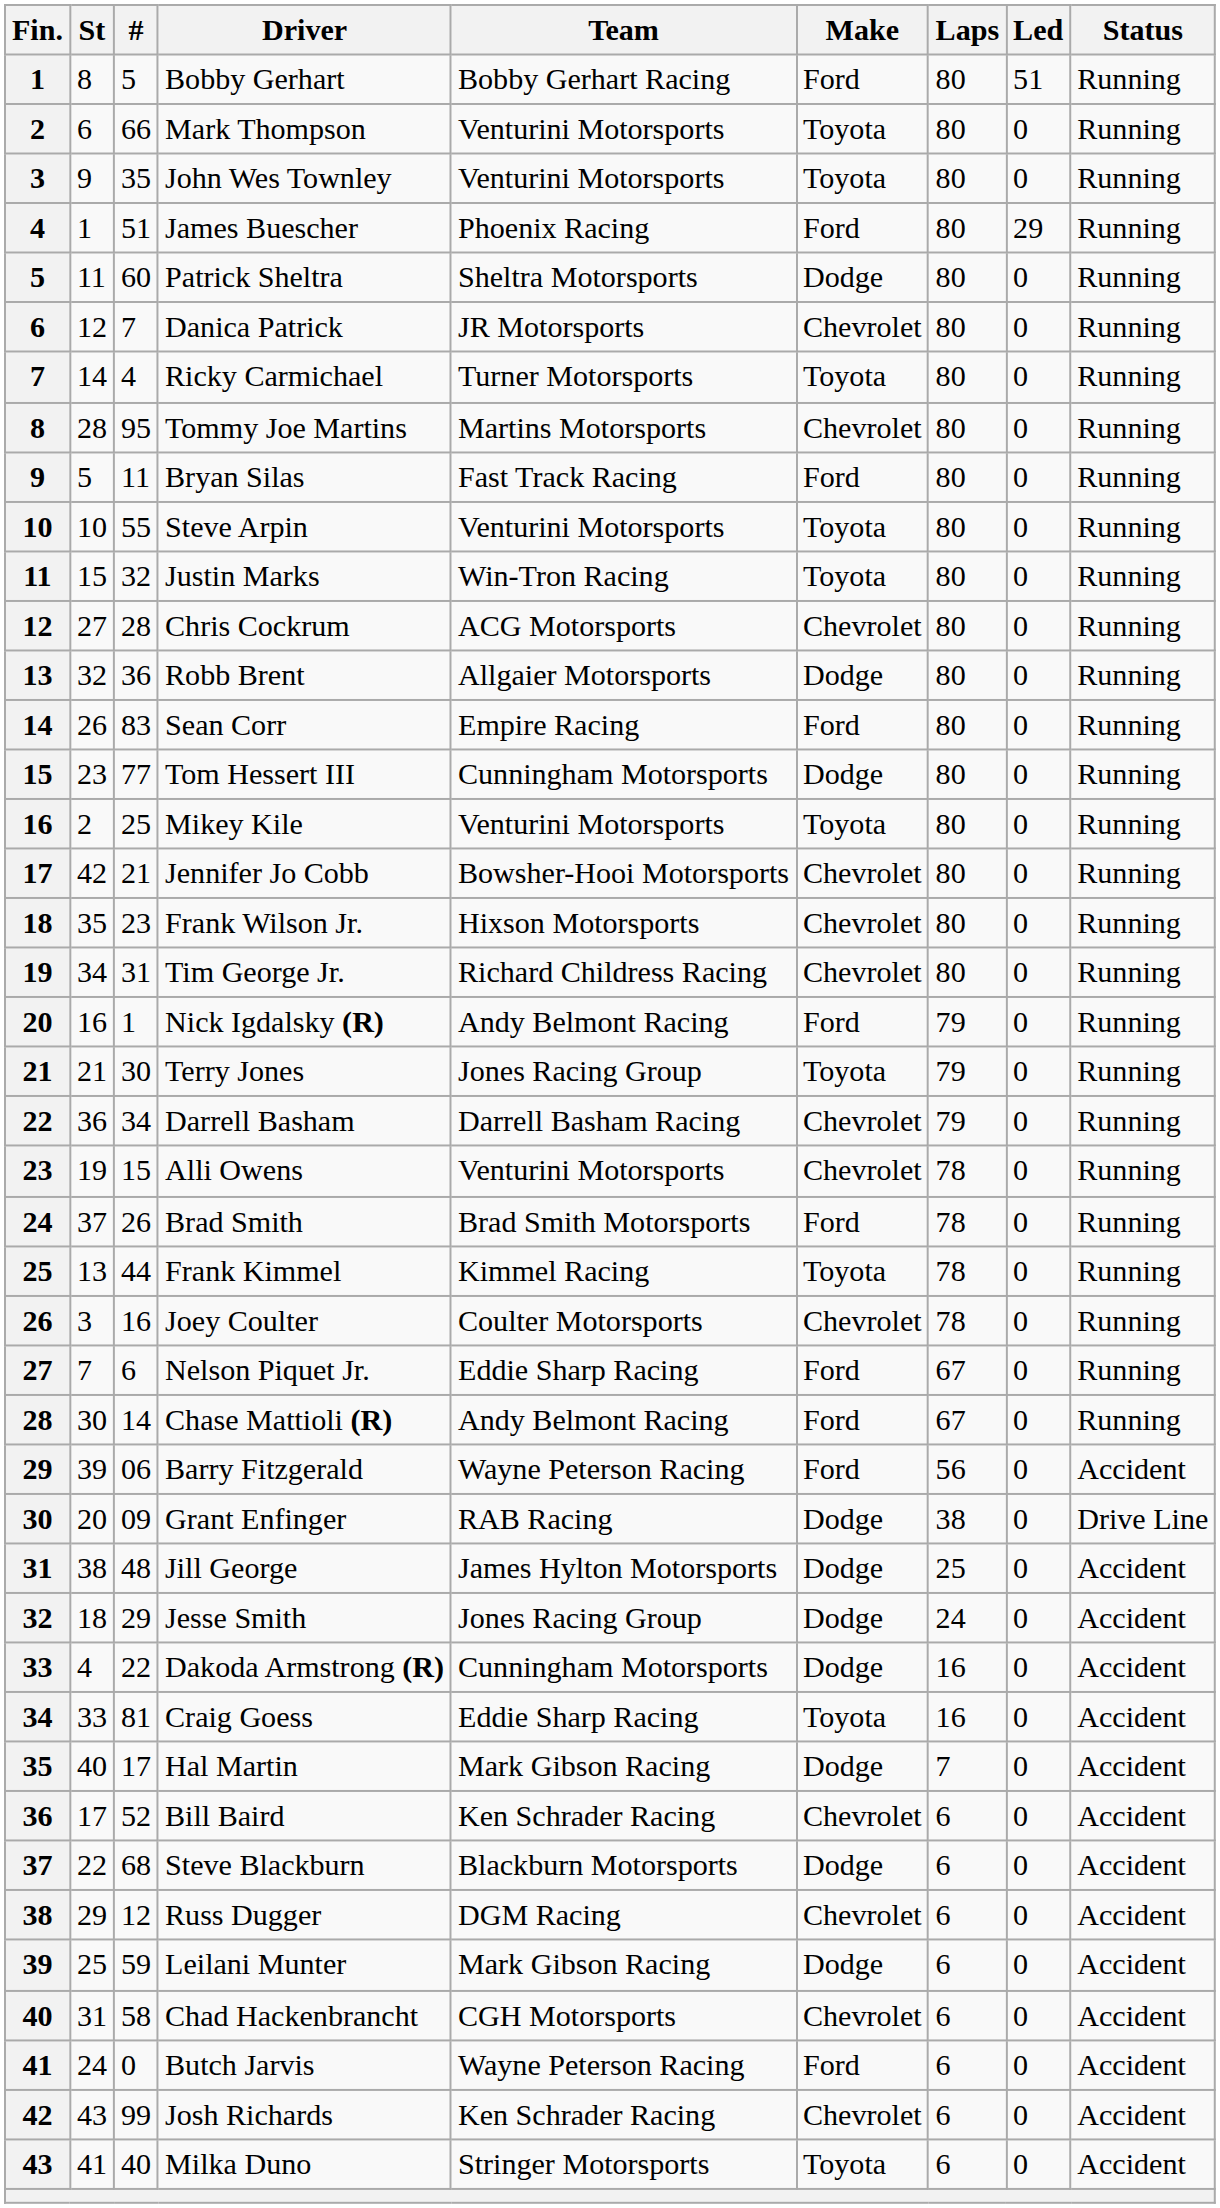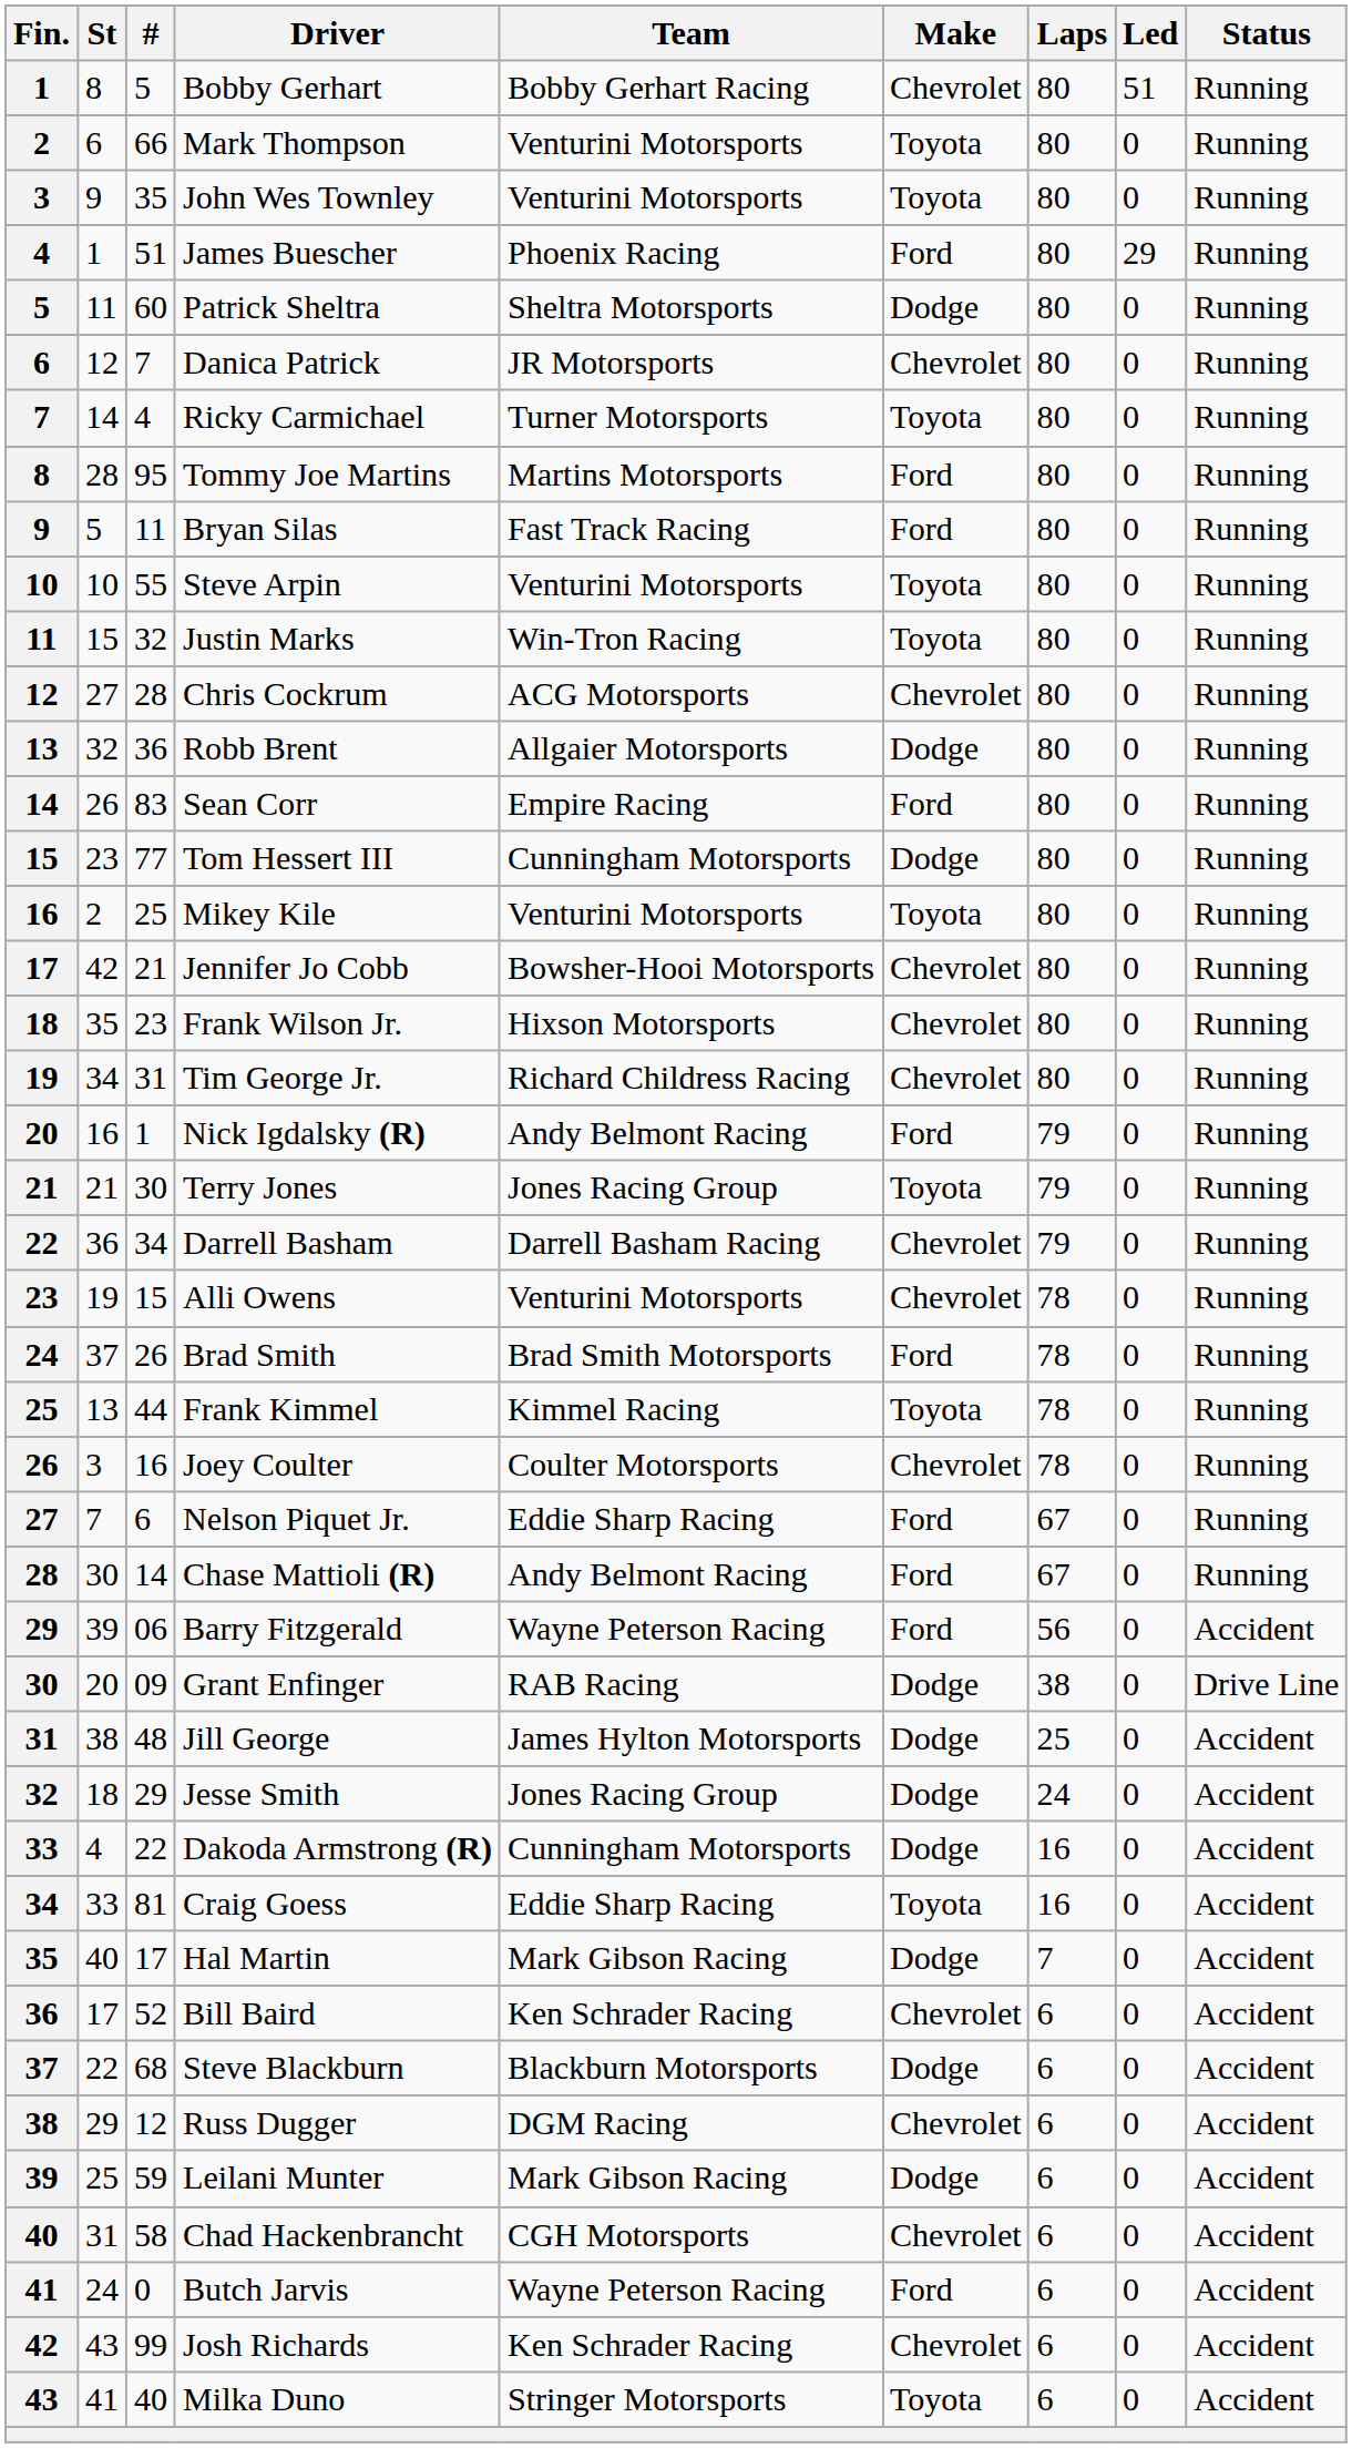 <table class="wikitable" style="font-size:95%">
 <tr>
 <th>Fin.</th>
 <th>St</th>
 <th>#</th>
 <th>Driver</th>
 <th>Team</th>
 <th>Make</th>
 <th>Laps</th>
 <th>Led</th>
 <th>Status</th>
 </tr>
 <tr>
 <th>1</th>
 <td>8</td>
 <td>5</td>
 <td>Bobby Gerhart</td>
 <td>Bobby Gerhart Racing</td>
-<td>Ford</td>
+<td>Chevrolet</td>
 <td>80</td>
 <td>51</td>
 <td>Running</td>
 </tr>
 <tr>
 <th>2</th>
 <td>6</td>
 <td>66</td>
 <td>Mark Thompson</td>
 <td>Venturini Motorsports</td>
 <td>Toyota</td>
 <td>80</td>
 <td>0</td>
 <td>Running</td>
 </tr>
 <tr>
 <th>3</th>
 <td>9</td>
 <td>35</td>
 <td>John Wes Townley</td>
 <td>Venturini Motorsports</td>
 <td>Toyota</td>
 <td>80</td>
 <td>0</td>
 <td>Running</td>
 </tr>
 <tr>
 <th>4</th>
 <td>1</td>
 <td>51</td>
 <td>James Buescher</td>
 <td>Phoenix Racing</td>
 <td>Ford</td>
 <td>80</td>
 <td>29</td>
 <td>Running</td>
 </tr>
 <tr>
 <th>5</th>
 <td>11</td>
 <td>60</td>
 <td>Patrick Sheltra</td>
 <td>Sheltra Motorsports</td>
 <td>Dodge</td>
 <td>80</td>
 <td>0</td>
 <td>Running</td>
 </tr>
 <tr>
 <th>6</th>
 <td>12</td>
 <td>7</td>
 <td>Danica Patrick</td>
 <td>JR Motorsports</td>
 <td>Chevrolet</td>
 <td>80</td>
 <td>0</td>
 <td>Running</td>
 </tr>
 <tr>
 <th>7</th>
 <td>14</td>
 <td>4</td>
 <td>Ricky Carmichael</td>
 <td>Turner Motorsports</td>
 <td>Toyota</td>
 <td>80</td>
 <td>0</td>
 <td>Running</td>
 </tr>
 <tr>
 <th>8</th>
 <td>28</td>
 <td>95</td>
 <td>Tommy Joe Martins</td>
 <td>Martins Motorsports</td>
-<td>Chevrolet</td>
+<td>Ford</td>
 <td>80</td>
 <td>0</td>
 <td>Running</td>
 </tr>
 <tr>
 <th>9</th>
 <td>5</td>
 <td>11</td>
 <td>Bryan Silas</td>
 <td>Fast Track Racing</td>
 <td>Ford</td>
 <td>80</td>
 <td>0</td>
 <td>Running</td>
 </tr>
 <tr>
 <th>10</th>
 <td>10</td>
 <td>55</td>
 <td>Steve Arpin</td>
 <td>Venturini Motorsports</td>
 <td>Toyota</td>
 <td>80</td>
 <td>0</td>
 <td>Running</td>
 </tr>
 <tr>
 <th>11</th>
 <td>15</td>
 <td>32</td>
 <td>Justin Marks</td>
 <td>Win-Tron Racing</td>
 <td>Toyota</td>
 <td>80</td>
 <td>0</td>
 <td>Running</td>
 </tr>
 <tr>
 <th>12</th>
 <td>27</td>
 <td>28</td>
 <td>Chris Cockrum</td>
 <td>ACG Motorsports</td>
 <td>Chevrolet</td>
 <td>80</td>
 <td>0</td>
 <td>Running</td>
 </tr>
 <tr>
 <th>13</th>
 <td>32</td>
 <td>36</td>
 <td>Robb Brent</td>
 <td>Allgaier Motorsports</td>
 <td>Dodge</td>
 <td>80</td>
 <td>0</td>
 <td>Running</td>
 </tr>
 <tr>
 <th>14</th>
 <td>26</td>
 <td>83</td>
 <td>Sean Corr</td>
 <td>Empire Racing</td>
 <td>Ford</td>
 <td>80</td>
 <td>0</td>
 <td>Running</td>
 </tr>
 <tr>
 <th>15</th>
 <td>23</td>
 <td>77</td>
 <td>Tom Hessert III</td>
 <td>Cunningham Motorsports</td>
 <td>Dodge</td>
 <td>80</td>
 <td>0</td>
 <td>Running</td>
 </tr>
 <tr>
 <th>16</th>
 <td>2</td>
 <td>25</td>
 <td>Mikey Kile</td>
 <td>Venturini Motorsports</td>
 <td>Toyota</td>
 <td>80</td>
 <td>0</td>
 <td>Running</td>
 </tr>
 <tr>
 <th>17</th>
 <td>42</td>
 <td>21</td>
 <td>Jennifer Jo Cobb</td>
 <td>Bowsher-Hooi Motorsports</td>
 <td>Chevrolet</td>
 <td>80</td>
 <td>0</td>
 <td>Running</td>
 </tr>
 <tr>
 <th>18</th>
 <td>35</td>
 <td>23</td>
 <td>Frank Wilson Jr.</td>
 <td>Hixson Motorsports</td>
 <td>Chevrolet</td>
 <td>80</td>
 <td>0</td>
 <td>Running</td>
 </tr>
 <tr>
 <th>19</th>
 <td>34</td>
 <td>31</td>
 <td>Tim George Jr.</td>
 <td>Richard Childress Racing</td>
 <td>Chevrolet</td>
 <td>80</td>
 <td>0</td>
 <td>Running</td>
 </tr>
 <tr>
 <th>20</th>
 <td>16</td>
 <td>1</td>
 <td>Nick Igdalsky <strong>(R)</strong></td>
 <td>Andy Belmont Racing</td>
 <td>Ford</td>
 <td>79</td>
 <td>0</td>
 <td>Running</td>
 </tr>
 <tr>
 <th>21</th>
 <td>21</td>
 <td>30</td>
 <td>Terry Jones</td>
 <td>Jones Racing Group</td>
 <td>Toyota</td>
 <td>79</td>
 <td>0</td>
 <td>Running</td>
 </tr>
 <tr>
 <th>22</th>
 <td>36</td>
 <td>34</td>
 <td>Darrell Basham</td>
 <td>Darrell Basham Racing</td>
 <td>Chevrolet</td>
 <td>79</td>
 <td>0</td>
 <td>Running</td>
 </tr>
 <tr>
 <th>23</th>
 <td>19</td>
 <td>15</td>
 <td>Alli Owens</td>
 <td>Venturini Motorsports</td>
 <td>Chevrolet</td>
 <td>78</td>
 <td>0</td>
 <td>Running</td>
 </tr>
 <tr>
 <th>24</th>
 <td>37</td>
 <td>26</td>
 <td>Brad Smith</td>
 <td>Brad Smith Motorsports</td>
 <td>Ford</td>
 <td>78</td>
 <td>0</td>
 <td>Running</td>
 </tr>
 <tr>
 <th>25</th>
 <td>13</td>
 <td>44</td>
 <td>Frank Kimmel</td>
 <td>Kimmel Racing</td>
 <td>Toyota</td>
 <td>78</td>
 <td>0</td>
 <td>Running</td>
 </tr>
 <tr>
 <th>26</th>
 <td>3</td>
 <td>16</td>
 <td>Joey Coulter</td>
 <td>Coulter Motorsports</td>
 <td>Chevrolet</td>
 <td>78</td>
 <td>0</td>
 <td>Running</td>
 </tr>
 <tr>
 <th>27</th>
 <td>7</td>
 <td>6</td>
 <td>Nelson Piquet Jr.</td>
 <td>Eddie Sharp Racing</td>
 <td>Ford</td>
 <td>67</td>
 <td>0</td>
 <td>Running</td>
 </tr>
 <tr>
 <th>28</th>
 <td>30</td>
 <td>14</td>
 <td>Chase Mattioli <strong>(R)</strong></td>
 <td>Andy Belmont Racing</td>
 <td>Ford</td>
 <td>67</td>
 <td>0</td>
 <td>Running</td>
 </tr>
 <tr>
 <th>29</th>
 <td>39</td>
 <td>06</td>
 <td>Barry Fitzgerald</td>
 <td>Wayne Peterson Racing</td>
 <td>Ford</td>
 <td>56</td>
 <td>0</td>
 <td>Accident</td>
 </tr>
 <tr>
 <th>30</th>
 <td>20</td>
 <td>09</td>
 <td>Grant Enfinger</td>
 <td>RAB Racing</td>
 <td>Dodge</td>
 <td>38</td>
 <td>0</td>
 <td>Drive Line</td>
 </tr>
 <tr>
 <th>31</th>
 <td>38</td>
 <td>48</td>
 <td>Jill George</td>
 <td>James Hylton Motorsports</td>
 <td>Dodge</td>
 <td>25</td>
 <td>0</td>
 <td>Accident</td>
 </tr>
 <tr>
 <th>32</th>
 <td>18</td>
 <td>29</td>
 <td>Jesse Smith</td>
 <td>Jones Racing Group</td>
 <td>Dodge</td>
 <td>24</td>
 <td>0</td>
 <td>Accident</td>
 </tr>
 <tr>
 <th>33</th>
 <td>4</td>
 <td>22</td>
 <td>Dakoda Armstrong <strong>(R)</strong></td>
 <td>Cunningham Motorsports</td>
 <td>Dodge</td>
 <td>16</td>
 <td>0</td>
 <td>Accident</td>
 </tr>
 <tr>
 <th>34</th>
 <td>33</td>
 <td>81</td>
 <td>Craig Goess</td>
 <td>Eddie Sharp Racing</td>
 <td>Toyota</td>
 <td>16</td>
 <td>0</td>
 <td>Accident</td>
 </tr>
 <tr>
 <th>35</th>
 <td>40</td>
 <td>17</td>
 <td>Hal Martin</td>
 <td>Mark Gibson Racing</td>
 <td>Dodge</td>
 <td>7</td>
 <td>0</td>
 <td>Accident</td>
 </tr>
 <tr>
 <th>36</th>
 <td>17</td>
 <td>52</td>
 <td>Bill Baird</td>
 <td>Ken Schrader Racing</td>
 <td>Chevrolet</td>
 <td>6</td>
 <td>0</td>
 <td>Accident</td>
 </tr>
 <tr>
 <th>37</th>
 <td>22</td>
 <td>68</td>
 <td>Steve Blackburn</td>
 <td>Blackburn Motorsports</td>
 <td>Dodge</td>
 <td>6</td>
 <td>0</td>
 <td>Accident</td>
 </tr>
 <tr>
 <th>38</th>
 <td>29</td>
 <td>12</td>
 <td>Russ Dugger</td>
 <td>DGM Racing</td>
 <td>Chevrolet</td>
 <td>6</td>
 <td>0</td>
 <td>Accident</td>
 </tr>
 <tr>
 <th>39</th>
 <td>25</td>
 <td>59</td>
 <td>Leilani Munter</td>
 <td>Mark Gibson Racing</td>
 <td>Dodge</td>
 <td>6</td>
 <td>0</td>
 <td>Accident</td>
 </tr>
 <tr>
 <th>40</th>
 <td>31</td>
 <td>58</td>
 <td>Chad Hackenbrancht</td>
 <td>CGH Motorsports</td>
 <td>Chevrolet</td>
 <td>6</td>
 <td>0</td>
 <td>Accident</td>
 </tr>
 <tr>
 <th>41</th>
 <td>24</td>
 <td>0</td>
 <td>Butch Jarvis</td>
 <td>Wayne Peterson Racing</td>
 <td>Ford</td>
 <td>6</td>
 <td>0</td>
 <td>Accident</td>
 </tr>
 <tr>
 <th>42</th>
 <td>43</td>
 <td>99</td>
 <td>Josh Richards</td>
 <td>Ken Schrader Racing</td>
 <td>Chevrolet</td>
 <td>6</td>
 <td>0</td>
 <td>Accident</td>
 </tr>
 <tr>
 <th>43</th>
 <td>41</td>
 <td>40</td>
 <td>Milka Duno</td>
 <td>Stringer Motorsports</td>
 <td>Toyota</td>
 <td>6</td>
 <td>0</td>
 <td>Accident</td>
 </tr>
 <tr>
 <th colspan="9"></th>
 </tr>
 </table>
